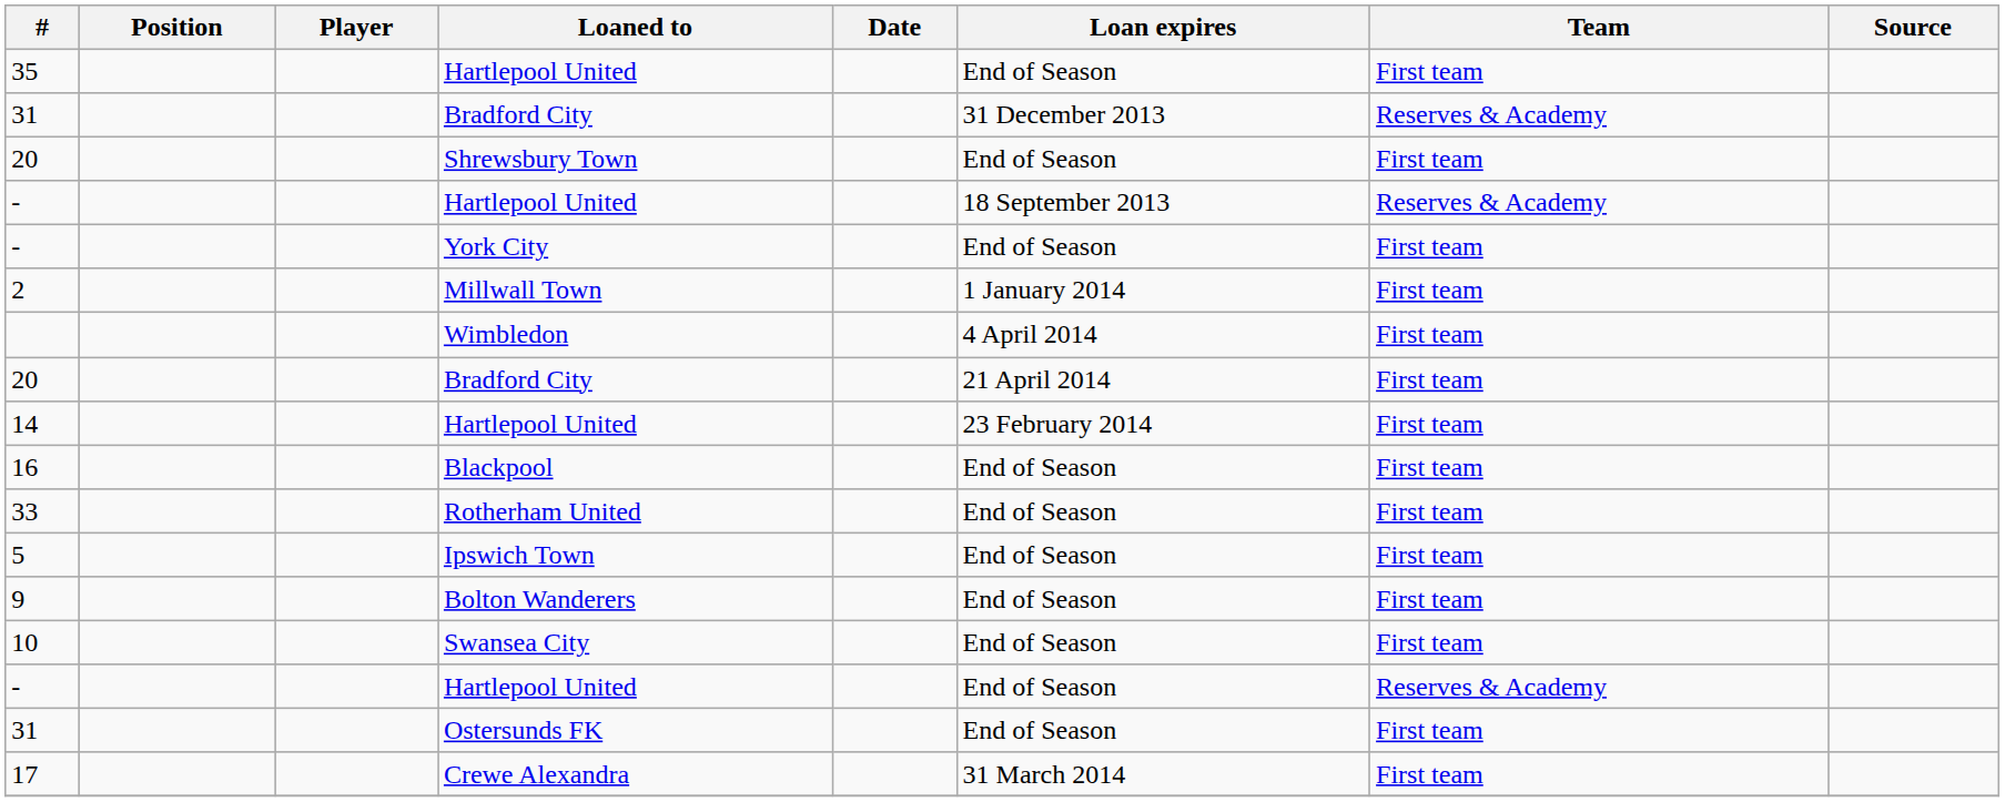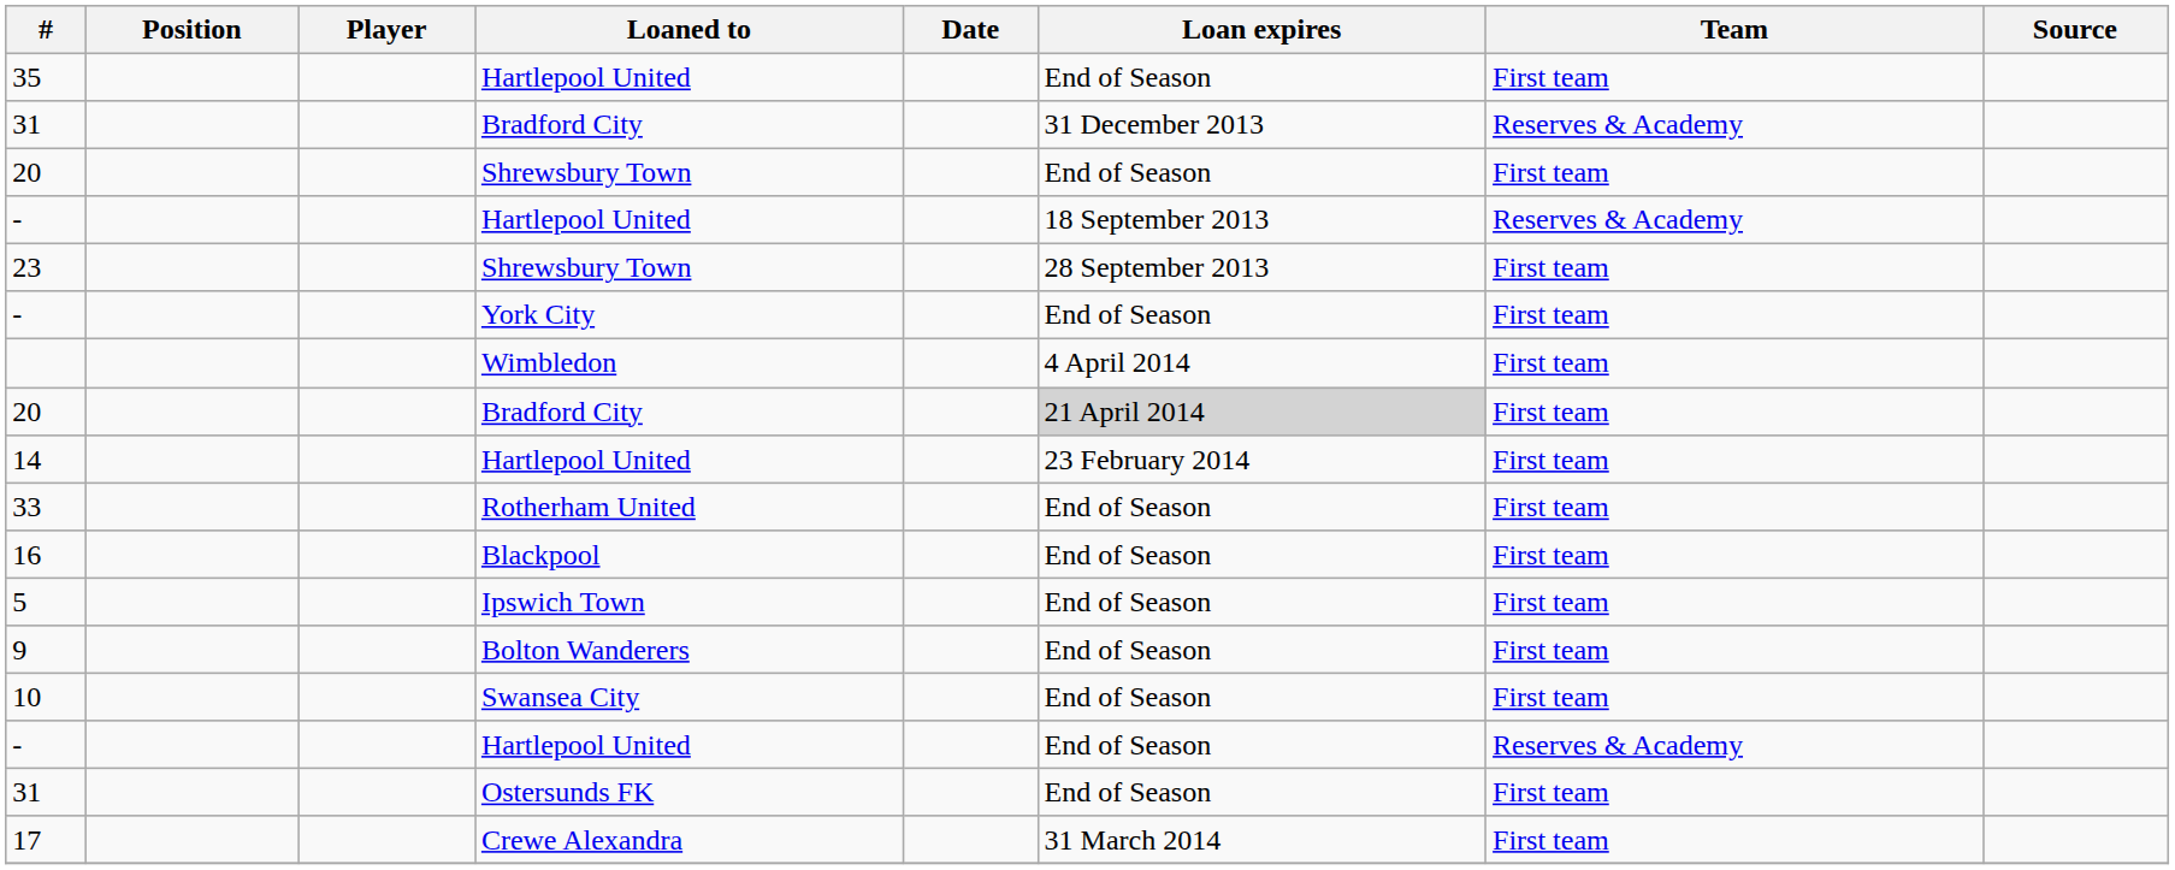 <table class="wikitable sortable" style="width:90%; text-align:center; font-size:95%; text-align:left;">
 <tr>
 <th>#</th>
 <th>Position</th>
 <th>Player</th>
 <th>Loaned to</th>
 <th>Date</th>
 <th>Loan expires</th>
 <th>Team</th>
 <th>Source</th>
 </tr>
 <tr>
 <td>35</td>
 <td></td>
 <td></td>
 <td> <a href='#'>Hartlepool United</a></td>
 <td></td>
 <td>End of Season</td>
 <td><a href='#'>First team</a></td>
 <td></td>
 </tr>
 <tr>
 <td>31</td>
 <td></td>
 <td></td>
 <td> <a href='#'>Bradford City</a></td>
 <td></td>
 <td>31 December 2013</td>
 <td><a href='#'>Reserves & Academy</a></td>
 <td></td>
 </tr>
 <tr>
 <td>20</td>
 <td></td>
 <td></td>
 <td> <a href='#'>Shrewsbury Town</a></td>
 <td></td>
 <td>End of Season</td>
 <td><a href='#'>First team</a></td>
 <td></td>
 </tr>
 <tr>
 <td>-</td>
 <td></td>
 <td></td>
 <td> <a href='#'>Hartlepool United</a></td>
 <td></td>
 <td>18 September 2013</td>
 <td><a href='#'>Reserves & Academy</a></td>
 <td></td>
 </tr>
 <tr>
+<td>23</td>
+<td></td>
+<td></td>
+<td> <a href='#'>Shrewsbury Town</a></td>
+<td></td>
+<td>28 September 2013</td>
+<td><a href='#'>First team</a></td>
+<td></td>
+</tr>
+<tr>
 <td>-</td>
 <td></td>
 <td></td>
 <td> <a href='#'>York City</a></td>
 <td></td>
 <td>End of Season</td>
-<td><a href='#'>First team</a></td>
-<td></td>
-</tr>
-<tr>
-<td>2</td>
-<td></td>
-<td></td>
-<td> <a href='#'>Millwall Town</a></td>
-<td></td>
-<td>1 January 2014</td>
 <td><a href='#'>First team</a></td>
 <td></td>
 </tr>
 <tr>
 <td></td>
 <td></td>
 <td></td>
 <td> <a href='#'>Wimbledon</a></td>
 <td></td>
 <td>4 April 2014</td>
 <td><a href='#'>First team</a></td>
 <td></td>
 </tr>
 <tr>
 <td>20</td>
 <td></td>
 <td></td>
 <td> <a href='#'>Bradford City</a></td>
 <td></td>
-<td>21 April 2014</td>
+<td style="background: lightgrey;">21 April 2014</td>
 <td><a href='#'>First team</a></td>
 <td></td>
 </tr>
 <tr>
 <td>14</td>
 <td></td>
 <td></td>
 <td> <a href='#'>Hartlepool United</a></td>
 <td></td>
 <td>23 February 2014</td>
 <td><a href='#'>First team</a></td>
 <td></td>
 </tr>
 <tr>
-<td>16</td>
+<td>33</td>
 <td></td>
 <td></td>
-<td> <a href='#'>Blackpool</a></td>
+<td> <a href='#'>Rotherham United</a></td>
 <td></td>
 <td>End of Season</td>
 <td><a href='#'>First team</a></td>
 <td></td>
 </tr>
 <tr>
-<td>33</td>
+<td>16</td>
 <td></td>
 <td></td>
-<td> <a href='#'>Rotherham United</a></td>
+<td> <a href='#'>Blackpool</a></td>
 <td></td>
 <td>End of Season</td>
 <td><a href='#'>First team</a></td>
 <td></td>
 </tr>
 <tr>
 <td>5</td>
 <td></td>
 <td></td>
 <td> <a href='#'>Ipswich Town</a></td>
 <td></td>
 <td>End of Season</td>
 <td><a href='#'>First team</a></td>
 <td></td>
 </tr>
 <tr>
 <td>9</td>
 <td></td>
 <td></td>
 <td> <a href='#'>Bolton Wanderers</a></td>
 <td></td>
 <td>End of Season</td>
 <td><a href='#'>First team</a></td>
 <td></td>
 </tr>
 <tr>
 <td>10</td>
 <td></td>
 <td></td>
 <td> <a href='#'>Swansea City</a></td>
 <td></td>
 <td>End of Season</td>
 <td><a href='#'>First team</a></td>
 <td></td>
 </tr>
 <tr>
 <td>-</td>
 <td></td>
 <td></td>
 <td> <a href='#'>Hartlepool United</a></td>
 <td></td>
 <td>End of Season</td>
 <td><a href='#'>Reserves & Academy</a></td>
 <td></td>
 </tr>
 <tr>
 <td>31</td>
 <td></td>
 <td></td>
 <td> <a href='#'>Ostersunds FK</a></td>
 <td></td>
 <td>End of Season</td>
 <td><a href='#'>First team</a></td>
 <td></td>
 </tr>
 <tr>
 <td>17</td>
 <td></td>
 <td></td>
 <td> <a href='#'>Crewe Alexandra</a></td>
 <td></td>
 <td>31 March 2014</td>
 <td><a href='#'>First team</a></td>
 <td></td>
 </tr>
 <tr>
 </tr>
 </table>
